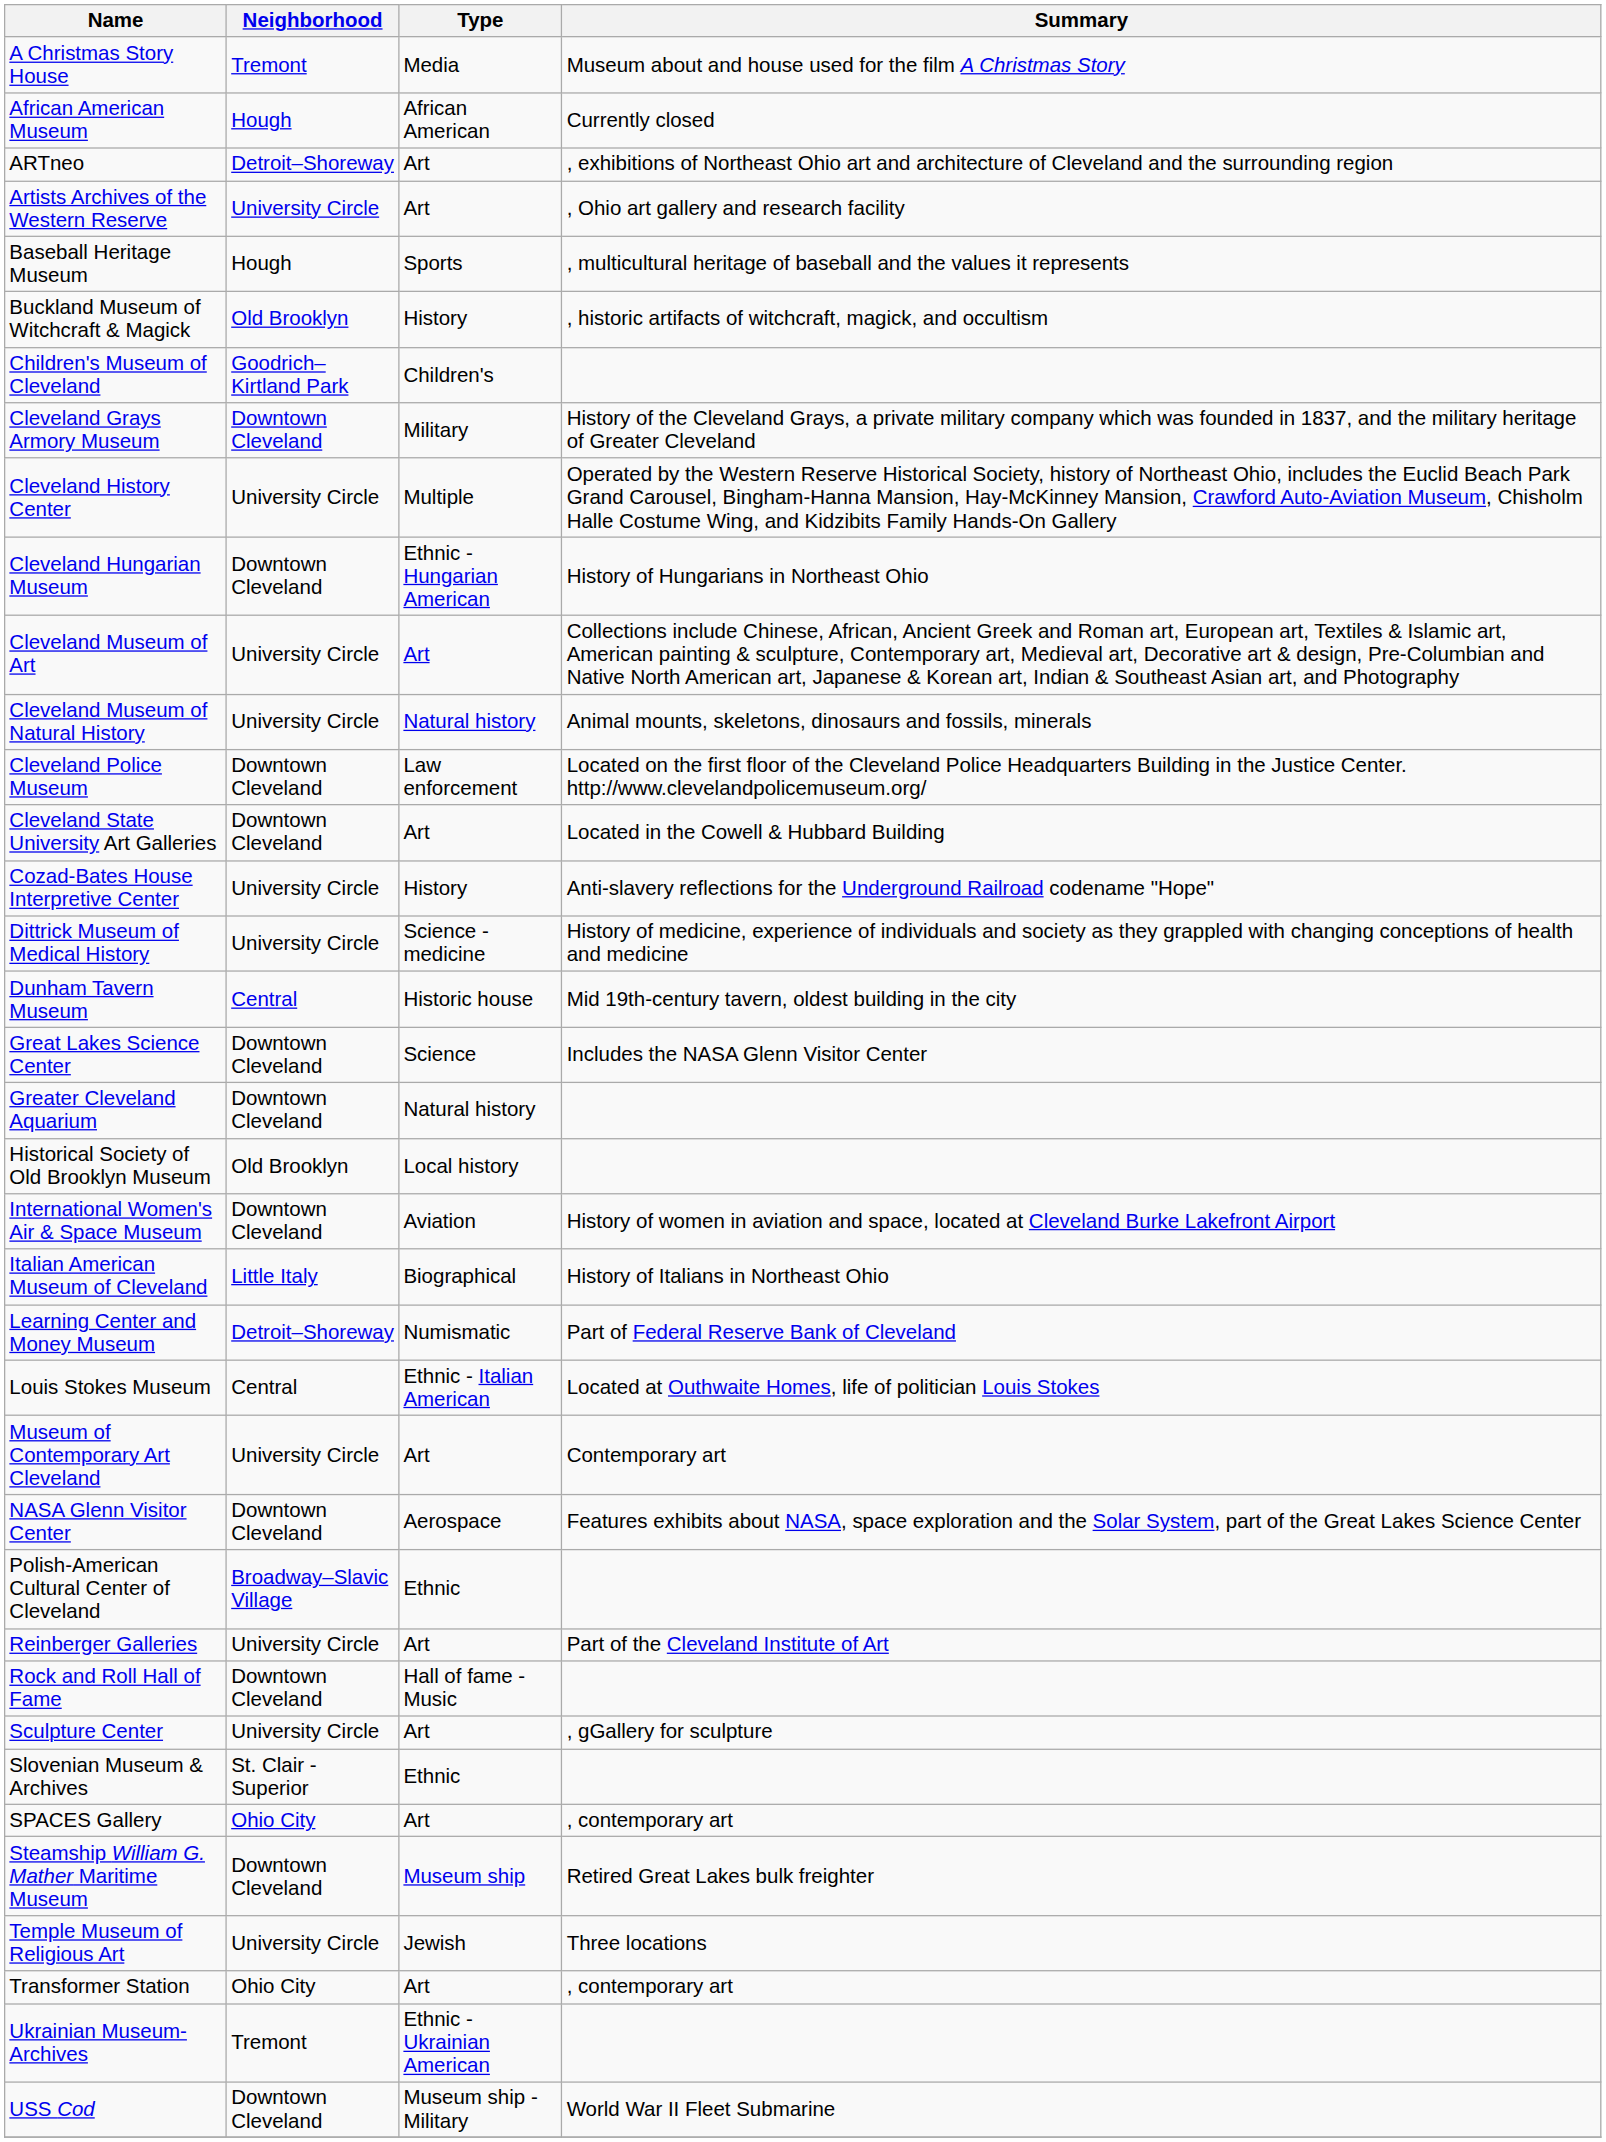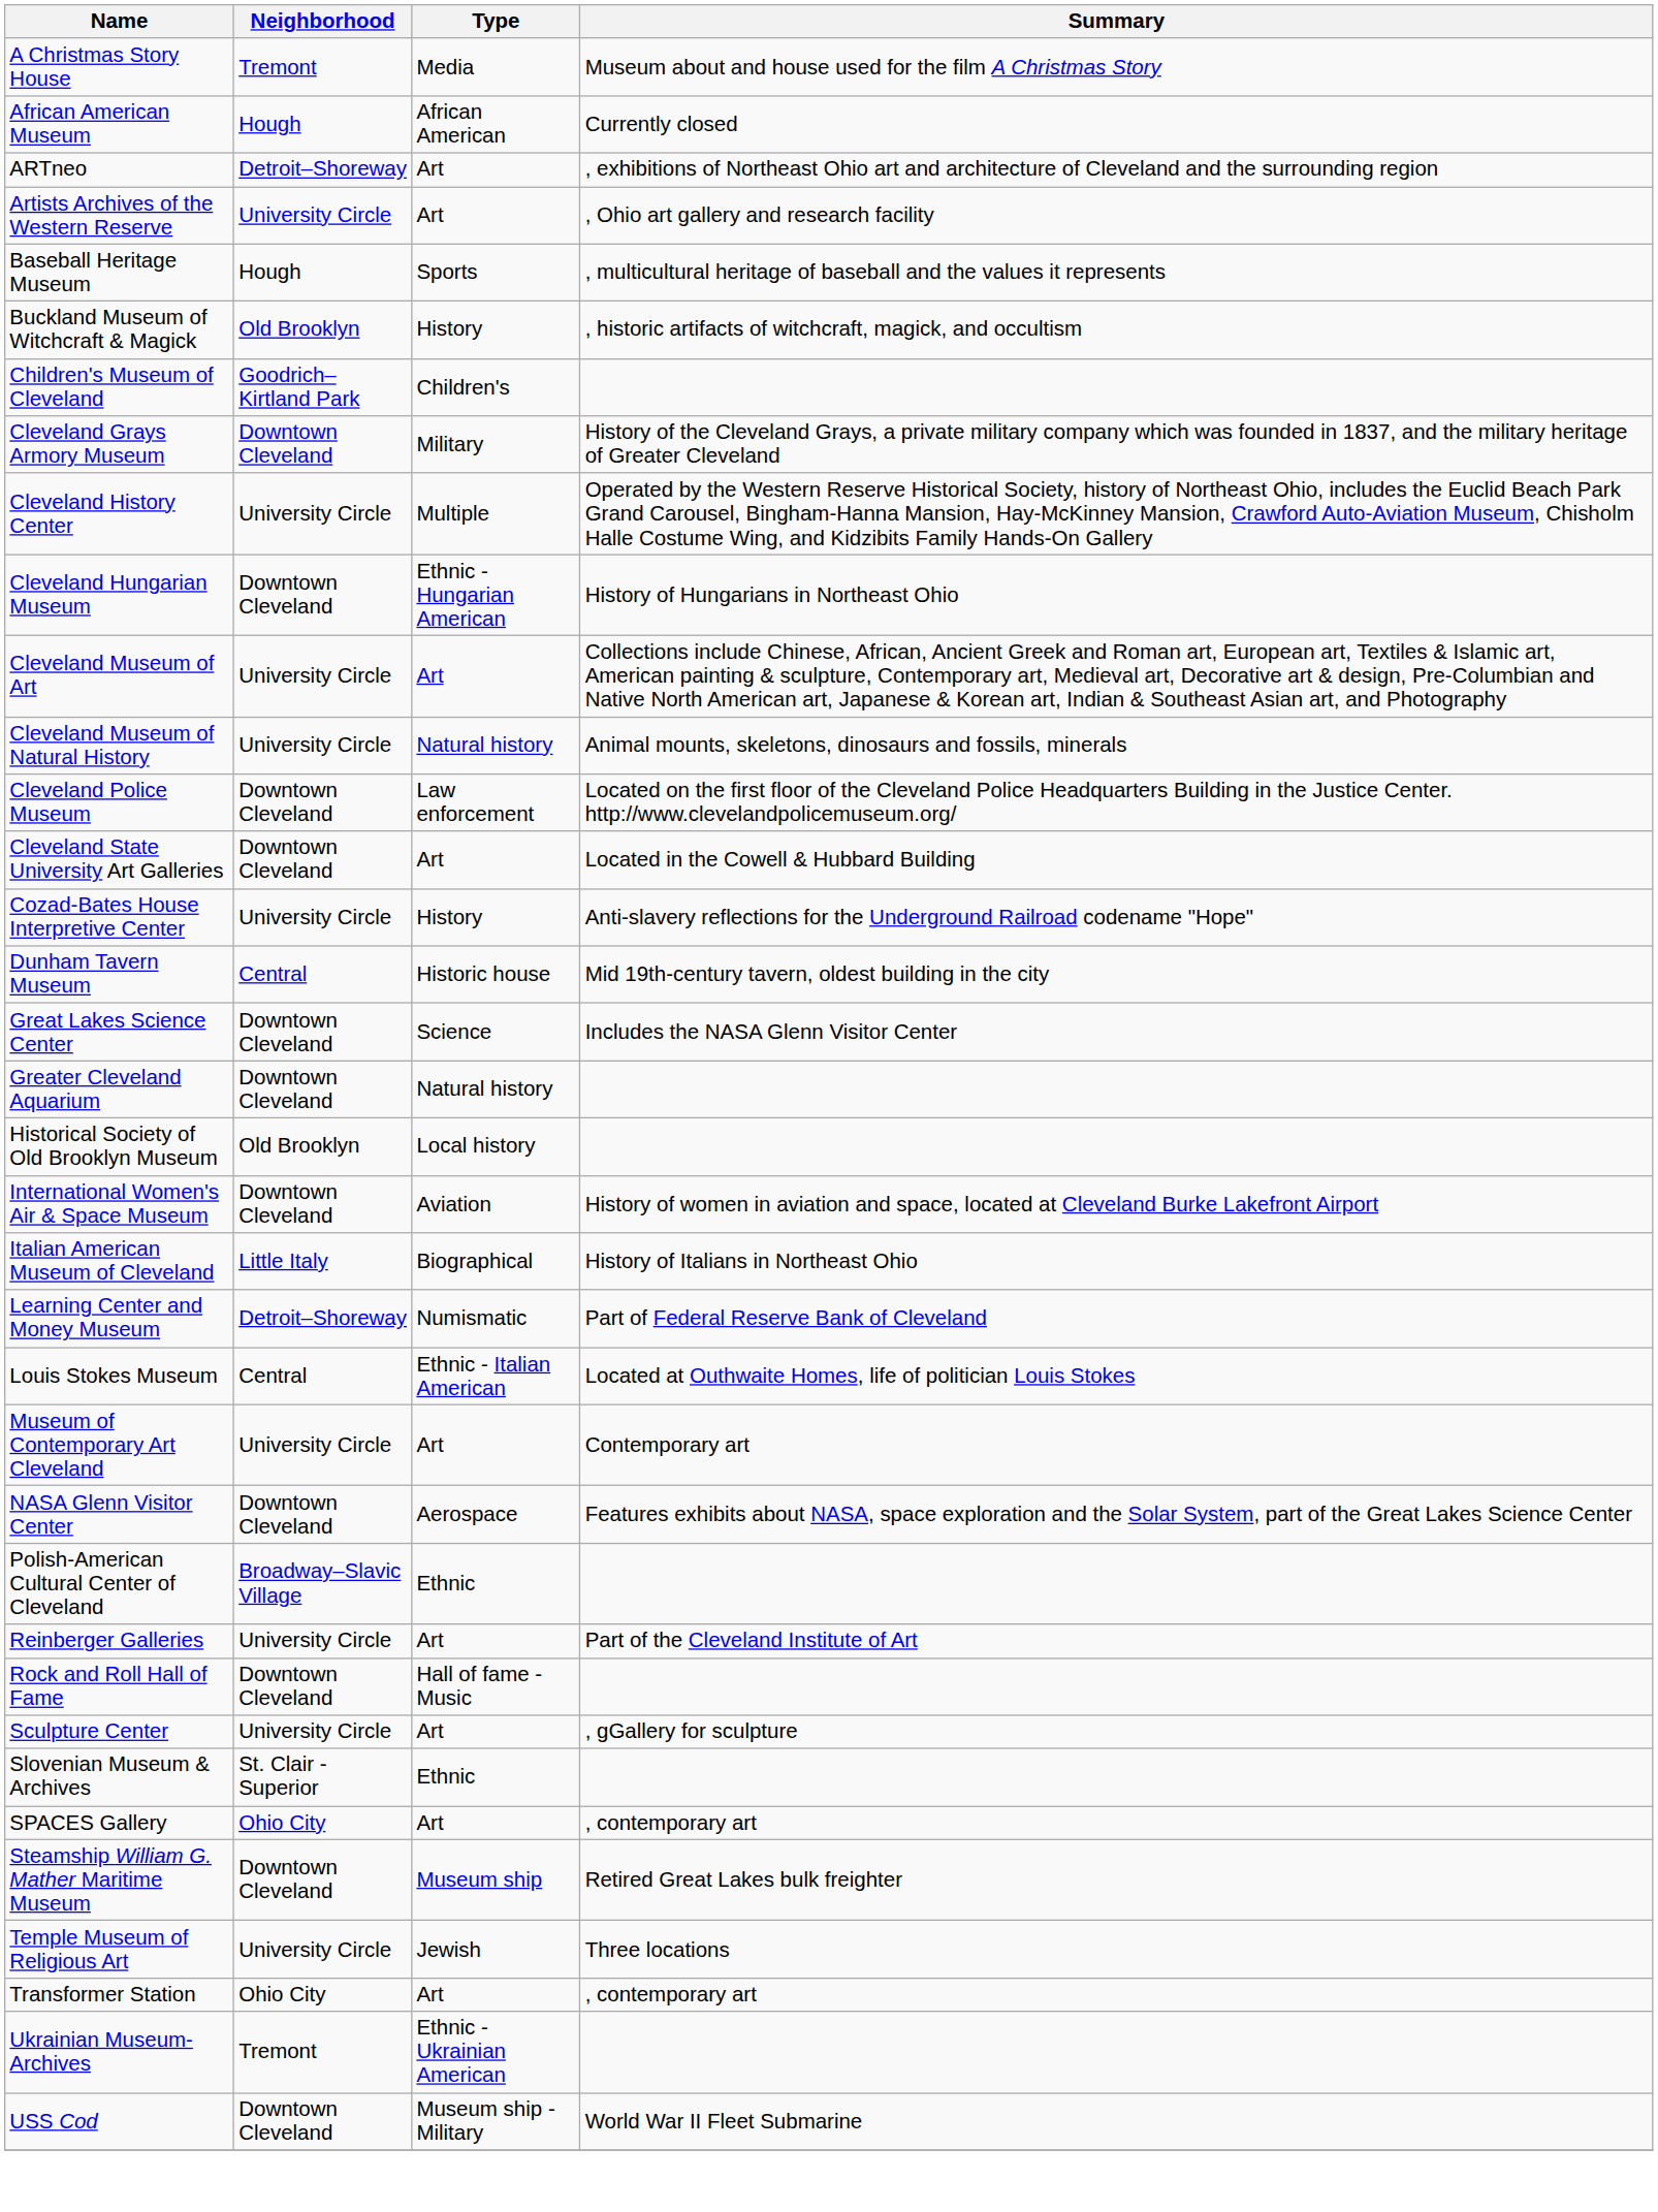 <table class="wikitable sortable">
 <tr>
 <th>Name</th>
 <th><a href='#'>Neighborhood</a></th>
 <th>Type</th>
 <th>Summary</th>
 </tr>
 <tr>
 <td><a href='#'>A Christmas Story House</a></td>
 <td><a href='#'>Tremont</a></td>
 <td>Media</td>
 <td>Museum about and house used for the film <em><a href='#'>A Christmas Story</a></em></td>
 </tr>
 <tr>
 <td><a href='#'>African American Museum</a></td>
 <td><a href='#'>Hough</a></td>
 <td>African American</td>
 <td>Currently closed</td>
 </tr>
 <tr>
 <td>ARTneo</td>
 <td><a href='#'>Detroit–Shoreway</a></td>
 <td>Art</td>
 <td>, exhibitions of Northeast Ohio art and architecture of Cleveland and the surrounding region</td>
 </tr>
 <tr>
 <td><a href='#'>Artists Archives of the Western Reserve</a></td>
 <td><a href='#'>University Circle</a></td>
 <td>Art</td>
 <td>, Ohio art gallery and research facility</td>
 </tr>
 <tr>
 <td>Baseball Heritage Museum</td>
 <td>Hough</td>
 <td>Sports</td>
 <td>, multicultural heritage of baseball and the values it represents</td>
 </tr>
 <tr>
 <td>Buckland Museum of Witchcraft & Magick</td>
 <td><a href='#'>Old Brooklyn</a></td>
 <td>History</td>
 <td>, historic artifacts of witchcraft, magick, and occultism</td>
 </tr>
 <tr>
 <td><a href='#'>Children's Museum of Cleveland</a></td>
 <td><a href='#'>Goodrich–Kirtland Park</a></td>
 <td>Children's</td>
 <td></td>
 </tr>
 <tr>
 <td><a href='#'>Cleveland Grays Armory Museum</a></td>
 <td><a href='#'>Downtown Cleveland</a></td>
 <td>Military</td>
 <td>History of the Cleveland Grays, a private military company which was founded in 1837, and the military heritage of Greater Cleveland</td>
 </tr>
 <tr>
 <td><a href='#'>Cleveland History Center</a></td>
 <td>University Circle</td>
 <td>Multiple</td>
 <td>Operated by the Western Reserve Historical Society, history of Northeast Ohio, includes the Euclid Beach Park Grand Carousel, Bingham-Hanna Mansion, Hay-McKinney Mansion, <a href='#'>Crawford Auto-Aviation Museum</a>, Chisholm Halle Costume Wing, and Kidzibits Family Hands-On Gallery</td>
 </tr>
 <tr>
 <td><a href='#'>Cleveland Hungarian Museum</a></td>
 <td>Downtown Cleveland</td>
 <td>Ethnic - <a href='#'>Hungarian American</a></td>
 <td>History of Hungarians in Northeast Ohio</td>
 </tr>
 <tr>
 <td><a href='#'>Cleveland Museum of Art</a></td>
 <td>University Circle</td>
 <td><a href='#'>Art</a></td>
 <td>Collections include Chinese, African, Ancient Greek and Roman art, European art, Textiles & Islamic art, American painting & sculpture, Contemporary art, Medieval art, Decorative art & design, Pre-Columbian and Native North American art, Japanese & Korean art, Indian & Southeast Asian art, and Photography</td>
 </tr>
 <tr>
 <td><a href='#'>Cleveland Museum of Natural History</a></td>
 <td>University Circle</td>
 <td><a href='#'>Natural history</a></td>
 <td>Animal mounts, skeletons, dinosaurs and fossils, minerals</td>
 </tr>
 <tr>
 <td><a href='#'>Cleveland Police Museum</a></td>
 <td>Downtown Cleveland</td>
 <td>Law enforcement</td>
 <td>Located on the first floor of the Cleveland Police Headquarters Building in the Justice Center. http://www.clevelandpolicemuseum.org/</td>
 </tr>
 <tr>
 <td><a href='#'>Cleveland State University</a> Art Galleries</td>
 <td>Downtown Cleveland</td>
 <td>Art</td>
 <td>Located in the Cowell & Hubbard Building</td>
 </tr>
 <tr>
 <td><a href='#'>Cozad-Bates House Interpretive Center</a></td>
 <td>University Circle</td>
 <td>History</td>
 <td>Anti-slavery reflections for the <a href='#'>Underground Railroad</a> codename "Hope" </td>
-</tr>
-<tr>
-<td><a href='#'>Dittrick Museum of Medical History</a></td>
-<td>University Circle</td>
-<td>Science - medicine</td>
-<td>History of medicine, experience of individuals and society as they grappled with changing conceptions of health and medicine</td>
 </tr>
 <tr>
 <td><a href='#'>Dunham Tavern Museum</a></td>
 <td><a href='#'>Central</a></td>
 <td>Historic house</td>
 <td>Mid 19th-century tavern, oldest building in the city</td>
 </tr>
 <tr>
 <td><a href='#'>Great Lakes Science Center</a></td>
 <td>Downtown Cleveland</td>
 <td>Science</td>
 <td>Includes the NASA Glenn Visitor Center</td>
 </tr>
 <tr>
 <td><a href='#'>Greater Cleveland Aquarium</a></td>
 <td>Downtown Cleveland</td>
 <td>Natural history</td>
 <td></td>
 </tr>
 <tr>
 <td>Historical Society of Old Brooklyn Museum</td>
 <td>Old Brooklyn</td>
 <td>Local history</td>
 <td></td>
 </tr>
 <tr>
 <td><a href='#'>International Women's Air & Space Museum</a></td>
 <td>Downtown Cleveland</td>
 <td>Aviation</td>
 <td>History of women in aviation and space, located at <a href='#'>Cleveland Burke Lakefront Airport</a></td>
 </tr>
 <tr>
 <td><a href='#'>Italian American Museum of Cleveland</a></td>
 <td><a href='#'>Little Italy</a></td>
 <td>Biographical</td>
 <td>History of Italians in Northeast Ohio</td>
 </tr>
 <tr>
 <td><a href='#'>Learning Center and Money Museum</a></td>
 <td><a href='#'>Detroit–Shoreway</a></td>
 <td>Numismatic</td>
 <td>Part of <a href='#'>Federal Reserve Bank of Cleveland</a></td>
 </tr>
 <tr>
 <td>Louis Stokes Museum</td>
 <td>Central</td>
 <td>Ethnic - <a href='#'>Italian American</a></td>
 <td>Located at <a href='#'>Outhwaite Homes</a>, life of politician <a href='#'>Louis Stokes</a></td>
 </tr>
 <tr>
 <td><a href='#'>Museum of Contemporary Art Cleveland</a></td>
 <td>University Circle</td>
 <td>Art</td>
 <td>Contemporary art</td>
 </tr>
 <tr>
 <td><a href='#'>NASA Glenn Visitor Center</a></td>
 <td>Downtown Cleveland</td>
 <td>Aerospace</td>
 <td>Features exhibits about <a href='#'>NASA</a>, space exploration and the <a href='#'>Solar System</a>, part of the Great Lakes Science Center</td>
 </tr>
 <tr>
 <td>Polish-American Cultural Center of Cleveland</td>
 <td><a href='#'>Broadway–Slavic Village</a></td>
 <td>Ethnic</td>
 <td></td>
 </tr>
 <tr>
 <td><a href='#'>Reinberger Galleries</a></td>
 <td>University Circle</td>
 <td>Art</td>
 <td>Part of the <a href='#'>Cleveland Institute of Art</a></td>
 </tr>
 <tr>
 <td><a href='#'>Rock and Roll Hall of Fame</a></td>
 <td>Downtown Cleveland</td>
 <td>Hall of fame - Music</td>
 <td></td>
 </tr>
 <tr>
 <td><a href='#'>Sculpture Center</a></td>
 <td>University Circle</td>
 <td>Art</td>
 <td>, gGallery for sculpture</td>
 </tr>
 <tr>
 <td>Slovenian Museum & Archives</td>
 <td>St. Clair - Superior</td>
 <td>Ethnic</td>
 <td></td>
 </tr>
 <tr>
 <td>SPACES Gallery</td>
 <td><a href='#'>Ohio City</a></td>
 <td>Art</td>
 <td>, contemporary art</td>
 </tr>
 <tr>
 <td><a href='#'>Steamship <em>William G. Mather</em> Maritime Museum</a></td>
 <td>Downtown Cleveland</td>
 <td><a href='#'>Museum ship</a></td>
 <td>Retired Great Lakes bulk freighter</td>
 </tr>
 <tr>
 <td><a href='#'>Temple Museum of Religious Art</a></td>
 <td>University Circle</td>
 <td>Jewish</td>
 <td>Three locations</td>
 </tr>
 <tr>
 <td>Transformer Station</td>
 <td>Ohio City</td>
 <td>Art</td>
 <td>, contemporary art</td>
 </tr>
 <tr>
 <td><a href='#'>Ukrainian Museum-Archives</a></td>
 <td>Tremont</td>
 <td>Ethnic - <a href='#'>Ukrainian American</a></td>
 <td></td>
 </tr>
 <tr>
 <td><a href='#'>USS <em>Cod</em></a></td>
 <td>Downtown Cleveland</td>
 <td>Museum ship - Military</td>
 <td>World War II Fleet Submarine</td>
 </tr>
 <tr>
 </tr>
 </table>
